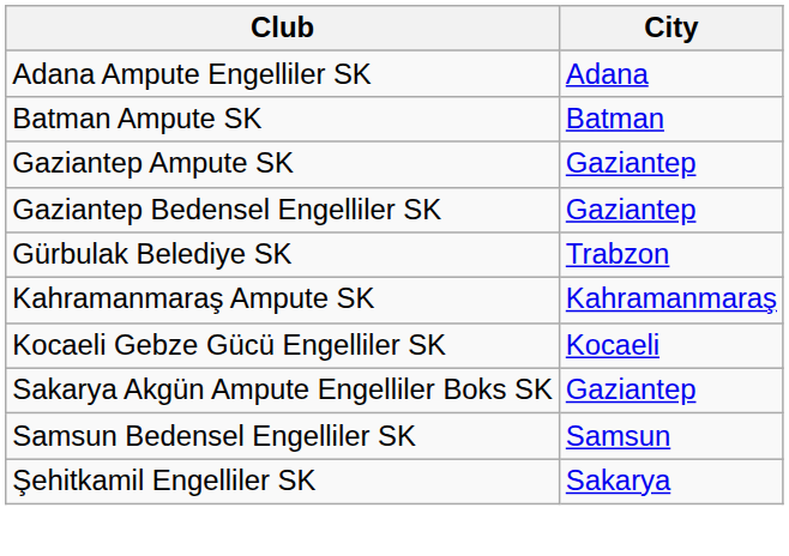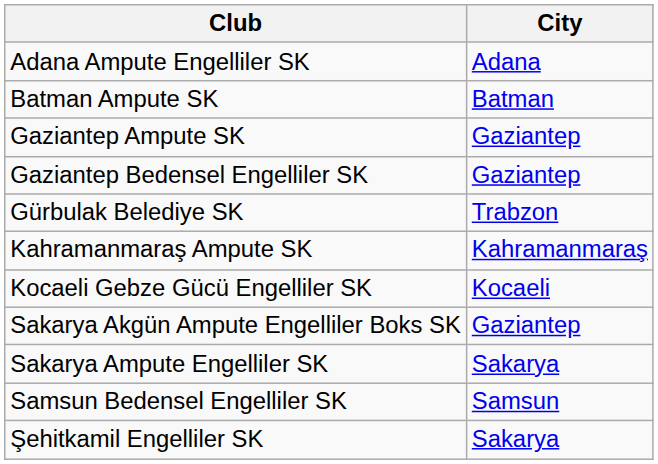 <table class=wikitable>
 <tr>
 <th>Club</th>
 <th>City</th>
 </tr>
 <tr>
 <td>Adana Ampute Engelliler SK</td>
 <td><a href='#'>Adana</a></td>
 </tr>
 <tr>
 <td>Batman Ampute SK</td>
 <td><a href='#'>Batman</a></td>
 </tr>
 <tr>
 <td>Gaziantep Ampute SK</td>
 <td><a href='#'>Gaziantep</a></td>
 </tr>
 <tr>
 <td>Gaziantep Bedensel Engelliler SK</td>
 <td><a href='#'>Gaziantep</a></td>
 </tr>
 <tr>
 <td>Gürbulak Belediye SK</td>
 <td><a href='#'>Trabzon</a></td>
 </tr>
 <tr>
 <td>Kahramanmaraş Ampute SK</td>
 <td><a href='#'>Kahramanmaraş</a></td>
 </tr>
 <tr>
 <td>Kocaeli Gebze Gücü Engelliler SK</td>
 <td><a href='#'>Kocaeli</a></td>
 </tr>
 <tr>
 <td>Sakarya Akgün Ampute Engelliler Boks SK</td>
 <td><a href='#'>Gaziantep</a></td>
 </tr>
 <tr>
+<td>Sakarya Ampute Engelliler SK</td>
+<td><a href='#'>Sakarya</a></td>
+</tr>
+<tr>
 <td>Samsun Bedensel Engelliler SK</td>
 <td><a href='#'>Samsun</a></td>
 </tr>
 <tr>
 <td>Şehitkamil Engelliler SK</td>
 <td><a href='#'>Sakarya</a></td>
 </tr>
 </table>
